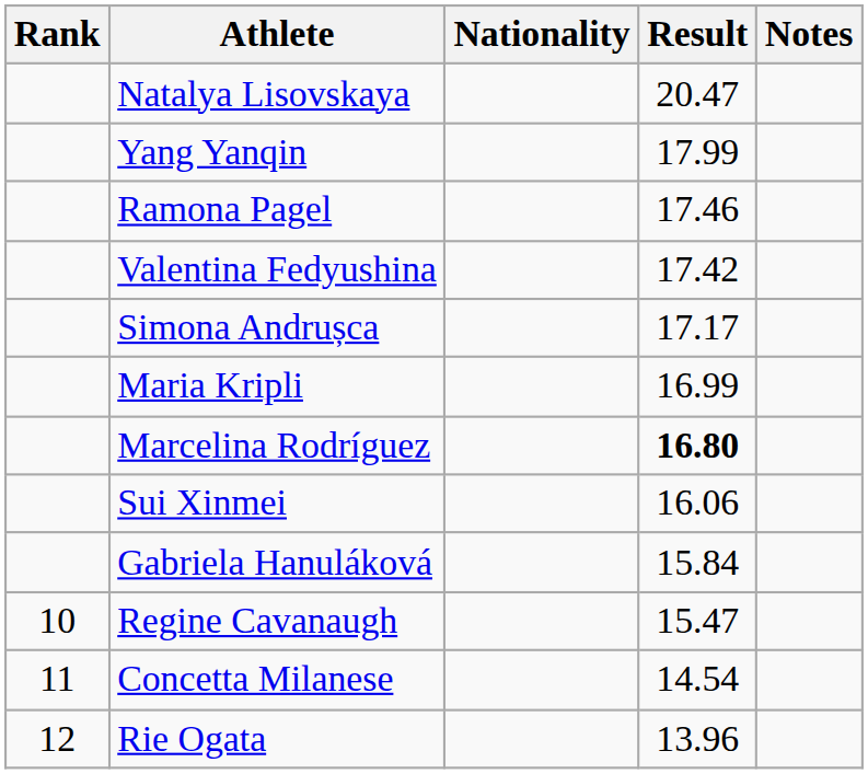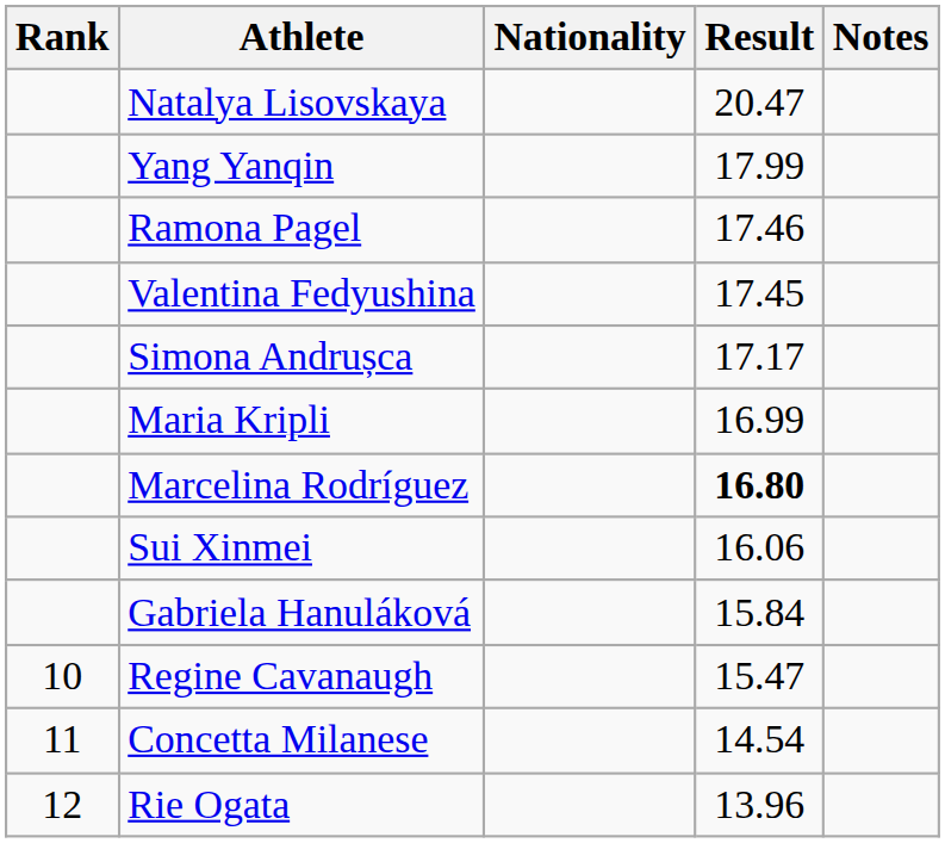 <table class="wikitable sortable" style="text-align:center">
 <tr>
 <th>Rank</th>
 <th>Athlete</th>
 <th>Nationality</th>
 <th>Result</th>
 <th>Notes</th>
 </tr>
 <tr>
 <td></td>
 <td align=left><a href='#'>Natalya Lisovskaya</a></td>
 <td align=left></td>
 <td>20.47</td>
 <td></td>
 </tr>
 <tr>
 <td></td>
 <td align=left><a href='#'>Yang Yanqin</a></td>
 <td align=left></td>
 <td>17.99</td>
 <td></td>
 </tr>
 <tr>
 <td></td>
 <td align=left><a href='#'>Ramona Pagel</a></td>
 <td align=left></td>
 <td>17.46</td>
 <td></td>
 </tr>
 <tr>
 <td></td>
 <td align=left><a href='#'>Valentina Fedyushina</a></td>
 <td align=left></td>
-<td>17.42</td>
+<td>17.45</td>
 <td></td>
 </tr>
 <tr>
 <td></td>
 <td align=left><a href='#'>Simona Andrușca</a></td>
 <td align=left></td>
 <td>17.17</td>
 <td></td>
 </tr>
 <tr>
 <td></td>
 <td align=left><a href='#'>Maria Kripli</a></td>
 <td align=left></td>
 <td>16.99</td>
 <td></td>
 </tr>
 <tr>
 <td></td>
 <td align=left><a href='#'>Marcelina Rodríguez</a></td>
 <td align=left></td>
 <td><strong>16.80</strong></td>
 <td></td>
 </tr>
 <tr>
 <td></td>
 <td align=left><a href='#'>Sui Xinmei</a></td>
 <td align=left></td>
 <td>16.06</td>
 <td></td>
 </tr>
 <tr>
 <td></td>
 <td align=left><a href='#'>Gabriela Hanuláková</a></td>
 <td align=left></td>
 <td>15.84</td>
 <td></td>
 </tr>
 <tr>
 <td>10</td>
 <td align=left><a href='#'>Regine Cavanaugh</a></td>
 <td align=left></td>
 <td>15.47</td>
 <td></td>
 </tr>
 <tr>
 <td>11</td>
 <td align=left><a href='#'>Concetta Milanese</a></td>
 <td align=left></td>
 <td>14.54</td>
 <td></td>
 </tr>
 <tr>
 <td>12</td>
 <td align=left><a href='#'>Rie Ogata</a></td>
 <td align=left></td>
 <td>13.96</td>
 <td></td>
 </tr>
 </table>
